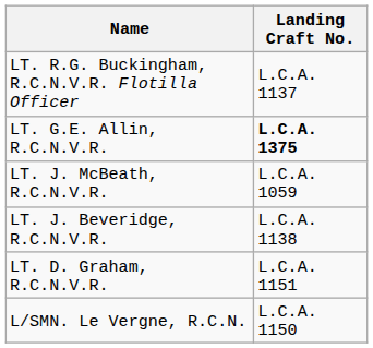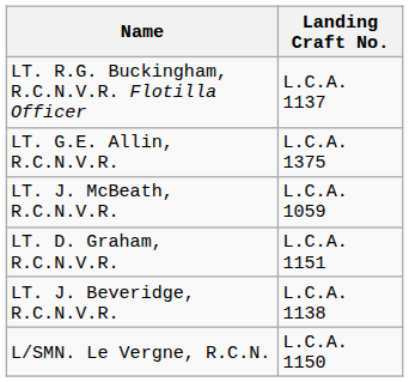 <table class="wikitable" style="font-size:88%; width:22em; margin-left:1em; float:right; clear:right;">
 <tr>
 <th>Name</th>
 <th>Landing Craft No.</th>
 </tr>
 <tr>
 <td>LT. R.G. Buckingham, R.C.N.V.R. <em>Flotilla Officer</em></td>
 <td>L.C.A. 1137</td>
 </tr>
 <tr>
 <td>LT. G.E. Allin, R.C.N.V.R.</td>
-<td><strong>L.C.A. 1375</strong></td>
+<td>L.C.A. 1375</td>
 </tr>
 <tr>
 <td>LT. J. McBeath, R.C.N.V.R.</td>
 <td>L.C.A. 1059</td>
 </tr>
 <tr>
+<td>LT. D. Graham, R.C.N.V.R.</td>
+<td>L.C.A. 1151</td>
+</tr>
+<tr>
 <td>LT. J. Beveridge, R.C.N.V.R.</td>
 <td>L.C.A. 1138</td>
-</tr>
-<tr>
-<td>LT. D. Graham, R.C.N.V.R.</td>
-<td>L.C.A. 1151</td>
 </tr>
 <tr>
 <td>L/SMN. Le Vergne, R.C.N.</td>
 <td>L.C.A. 1150</td>
 </tr>
 </table>
